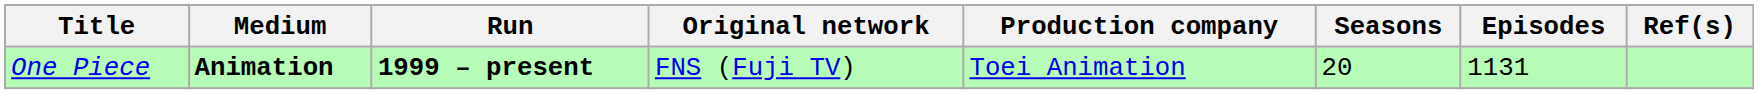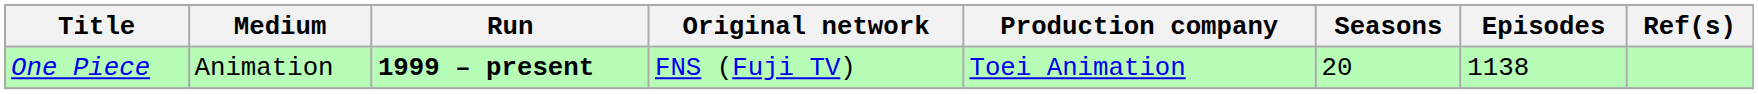 <table class="wikitable" style="width:100%;" style="font-size: 100%;">
 <tr style="text-align:center;">
 <th>Title</th>
 <th>Medium</th>
 <th>Run</th>
 <th>Original network</th>
 <th>Production company</th>
 <th>Seasons</th>
 <th>Episodes</th>
 <th>Ref(s)</th>
 </tr>
 <tr style="background:#b6fcb6;" span>
 <td><em><a href='#'>One Piece</a></em></td>
-<td><strong>Animation</strong></td>
+<td>Animation</td>
 <td><strong>1999 – present</strong></td>
 <td><a href='#'>FNS</a> (<a href='#'>Fuji TV</a>)</td>
 <td><a href='#'>Toei Animation</a></td>
 <td>20</td>
-<td>1131</td>
+<td>1138</td>
 <td></td>
 </tr>
 </table>
